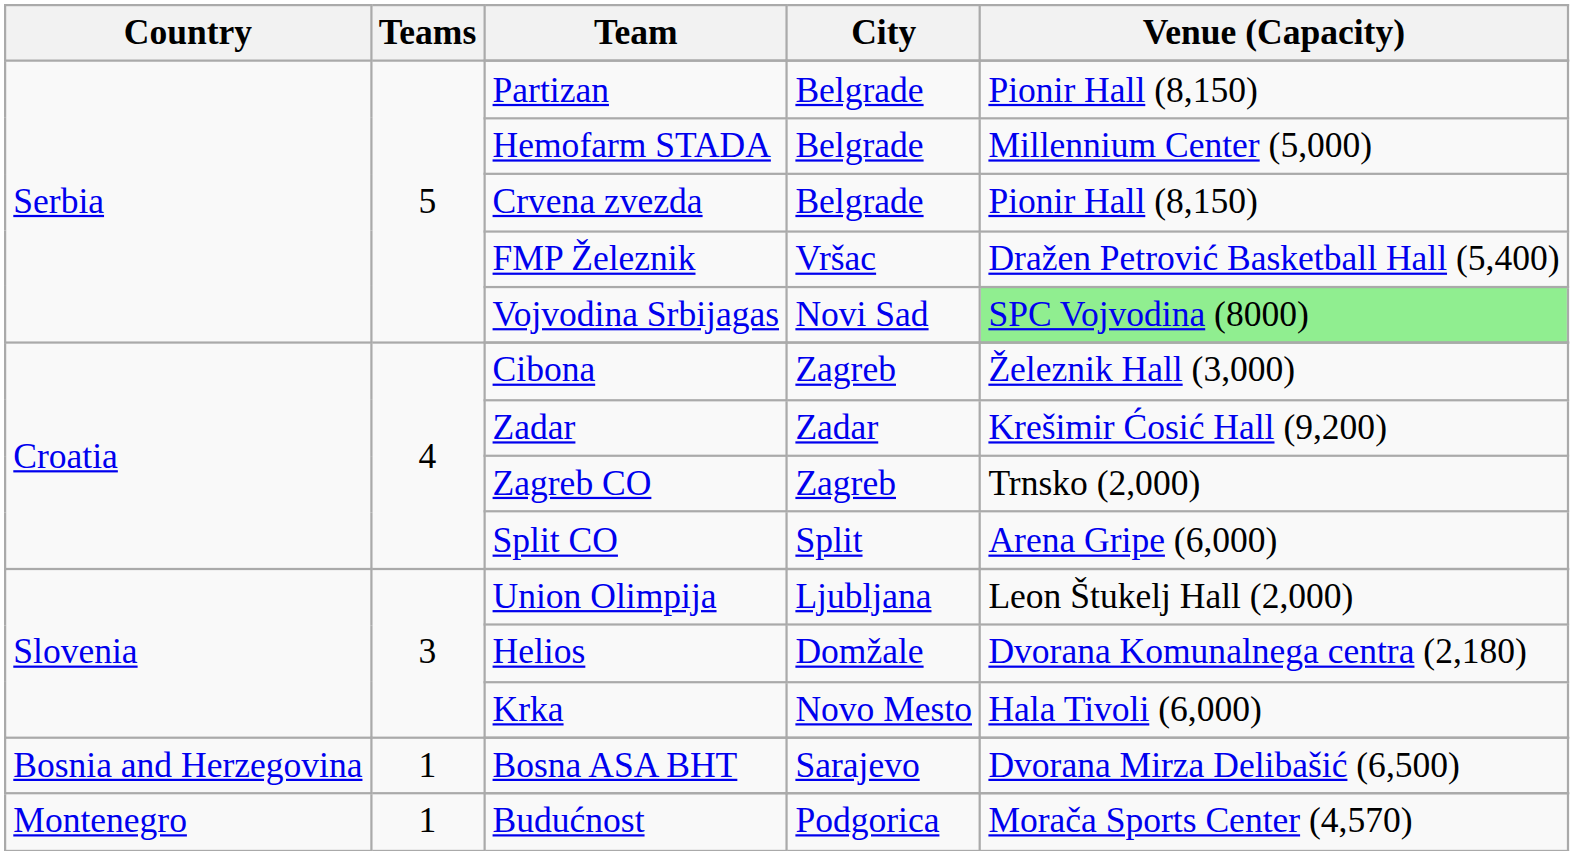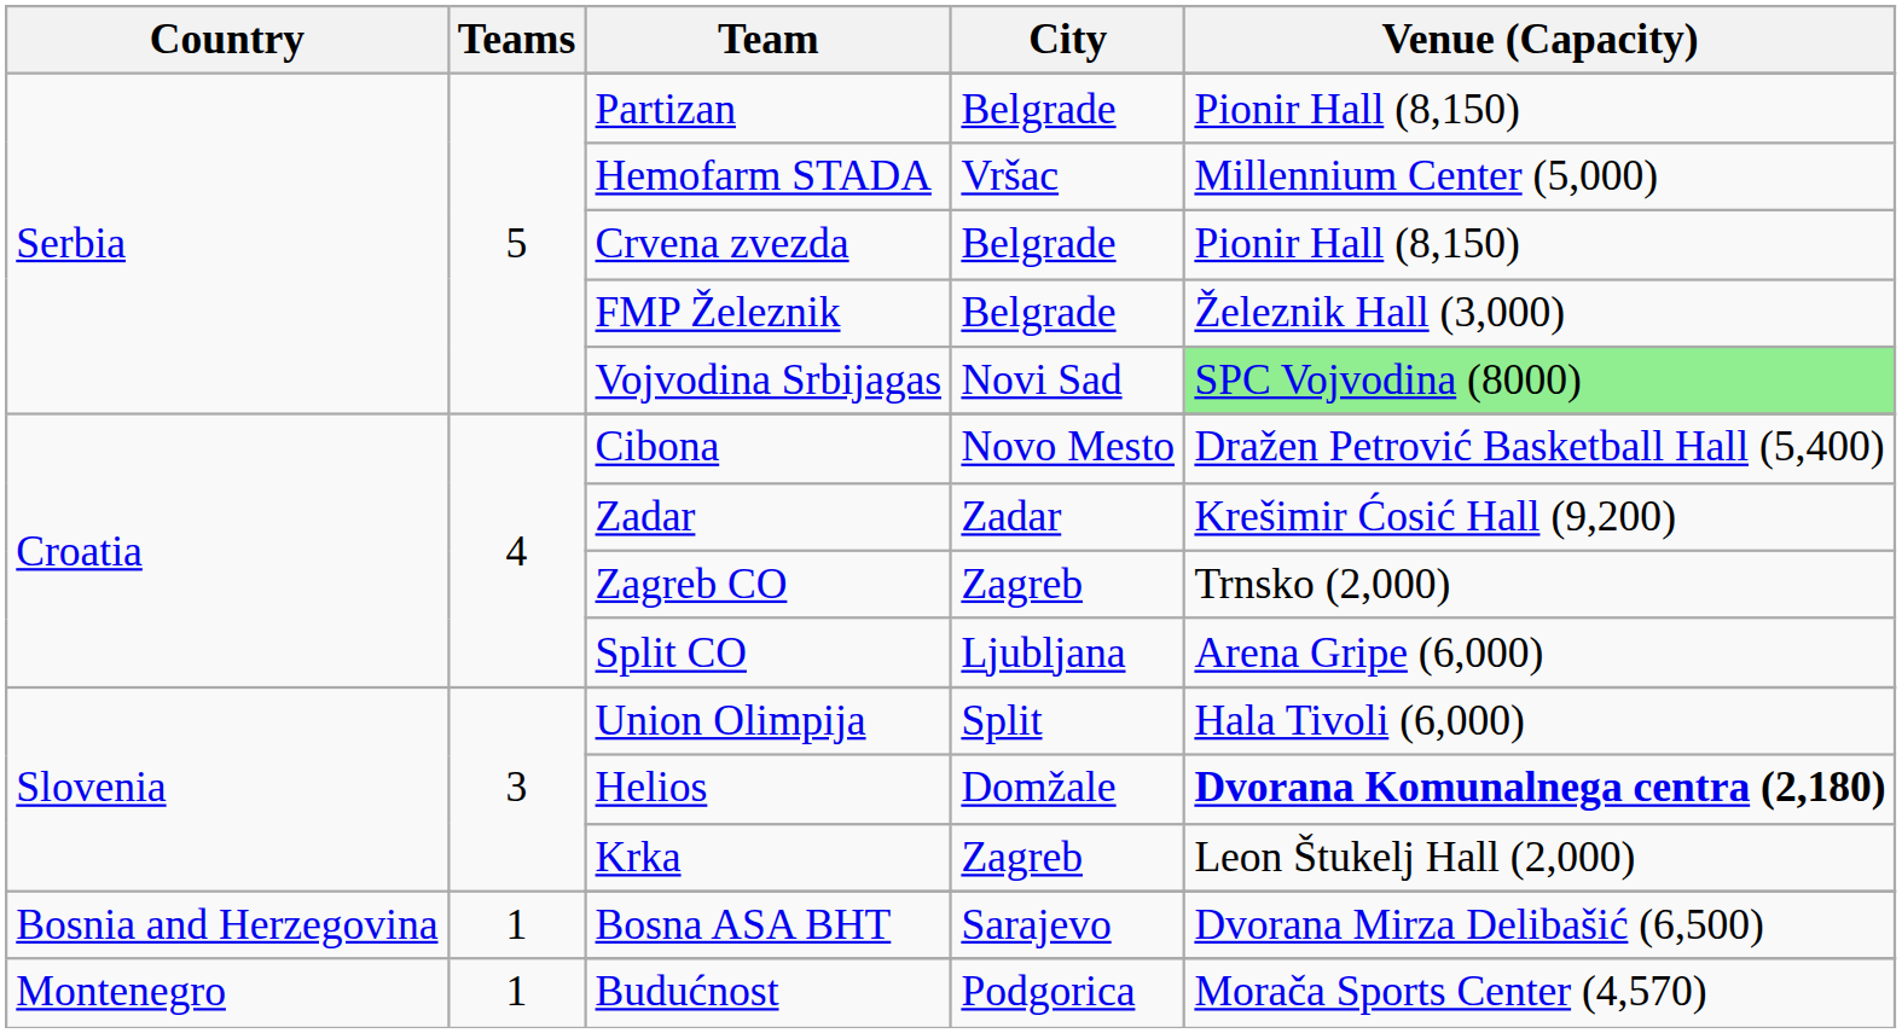 <table class="wikitable">
 <tr>
 <th>Country</th>
 <th>Teams</th>
 <th>Team</th>
 <th>City</th>
 <th>Venue (Capacity)</th>
 </tr>
 <tr>
 <td rowspan=6> <a href='#'>Serbia</a></td>
 <td align=center rowspan=6>5</td>
 </tr>
 <tr>
 <td><a href='#'>Partizan</a></td>
 <td><a href='#'>Belgrade</a></td>
 <td><a href='#'>Pionir Hall</a> (8,150)</td>
 </tr>
 <tr>
 <td><a href='#'>Hemofarm STADA</a></td>
-<td><a href='#'>Belgrade</a></td>
+<td><a href='#'>Vršac</a></td>
 <td><a href='#'>Millennium Center</a> (5,000)</td>
 </tr>
 <tr>
 <td><a href='#'>Crvena zvezda</a></td>
 <td><a href='#'>Belgrade</a></td>
 <td><a href='#'>Pionir Hall</a> (8,150)</td>
 </tr>
 <tr>
 <td><a href='#'>FMP Železnik</a></td>
-<td><a href='#'>Vršac</a></td>
-<td><a href='#'>Dražen Petrović Basketball Hall</a> (5,400)</td>
+<td><a href='#'>Belgrade</a></td>
+<td><a href='#'>Železnik Hall</a>  (3,000)</td>
 </tr>
 <tr>
 <td><a href='#'>Vojvodina Srbijagas</a></td>
 <td><a href='#'>Novi Sad</a></td>
 <td style="background: lightgreen;"><a href='#'>SPC Vojvodina</a> (8000)</td>
 </tr>
 <tr>
 <td rowspan=5> <a href='#'>Croatia</a></td>
 <td align=center rowspan=5>4</td>
 </tr>
 <tr>
 <td><a href='#'>Cibona</a></td>
-<td><a href='#'>Zagreb</a></td>
-<td><a href='#'>Železnik Hall</a>  (3,000)</td>
+<td><a href='#'>Novo Mesto</a></td>
+<td><a href='#'>Dražen Petrović Basketball Hall</a> (5,400)</td>
 </tr>
 <tr>
 <td><a href='#'>Zadar</a></td>
 <td><a href='#'>Zadar</a></td>
 <td><a href='#'>Krešimir Ćosić Hall</a> (9,200)</td>
 </tr>
 <tr>
 <td><a href='#'>Zagreb CO</a></td>
 <td><a href='#'>Zagreb</a></td>
 <td>Trnsko (2,000)</td>
 </tr>
 <tr>
 <td><a href='#'>Split CO</a></td>
-<td><a href='#'>Split</a></td>
+<td><a href='#'>Ljubljana</a></td>
 <td><a href='#'>Arena Gripe</a> (6,000)</td>
 </tr>
 <tr>
 <td rowspan=4> <a href='#'>Slovenia</a></td>
 <td align=center rowspan=4>3</td>
 </tr>
 <tr>
 <td><a href='#'>Union Olimpija</a></td>
-<td><a href='#'>Ljubljana</a></td>
-<td>Leon Štukelj Hall (2,000)</td>
+<td><a href='#'>Split</a></td>
+<td><a href='#'>Hala Tivoli</a> (6,000)</td>
 </tr>
 <tr>
 <td><a href='#'>Helios</a></td>
 <td><a href='#'>Domžale</a></td>
-<td><a href='#'>Dvorana Komunalnega centra</a> (2,180)</td>
+<td><strong><a href='#'>Dvorana Komunalnega centra</a> (2,180)</strong></td>
 </tr>
 <tr>
 <td><a href='#'>Krka</a></td>
-<td><a href='#'>Novo Mesto</a></td>
-<td><a href='#'>Hala Tivoli</a> (6,000)</td>
+<td><a href='#'>Zagreb</a></td>
+<td>Leon Štukelj Hall (2,000)</td>
 </tr>
 <tr>
 <td rowspan=2> <a href='#'>Bosnia and Herzegovina</a></td>
 <td align=center rowspan=2>1</td>
 </tr>
 <tr>
 <td><a href='#'>Bosna ASA BHT</a></td>
 <td><a href='#'>Sarajevo</a></td>
 <td><a href='#'>Dvorana Mirza Delibašić</a> (6,500)</td>
 </tr>
 <tr>
 <td rowspan=2> <a href='#'>Montenegro</a></td>
 <td align=center rowspan=2>1</td>
 </tr>
 <tr>
 <td><a href='#'>Budućnost</a></td>
 <td><a href='#'>Podgorica</a></td>
 <td><a href='#'>Morača Sports Center</a> (4,570)</td>
 </tr>
 </table>
